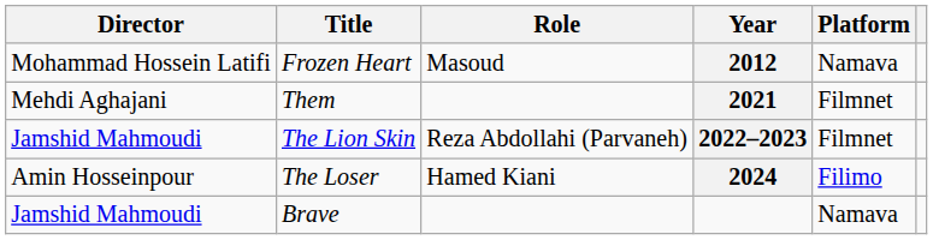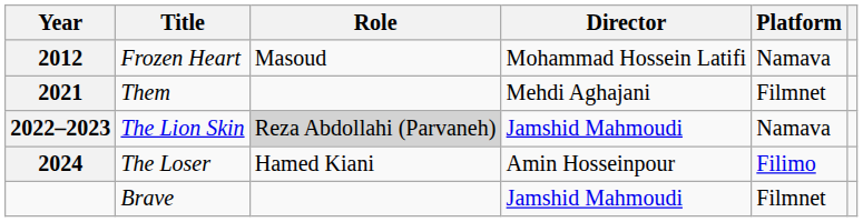 <table class="wikitable plainrowheaders sortable" style="font-size:100%">
 <tr>
-<th scope="col">Director</th>
+<th scope="col">Year</th>
 <th scope="col">Title</th>
 <th scope="col">Role</th>
-<th scope="col">Year</th>
+<th scope="col">Director</th>
 <th scope="col">Platform</th>
 <th class="unsortable" scope="col"></th>
 </tr>
 <tr>
-<td>Mohammad Hossein Latifi</td>
+<th scope="row">2012</th>
 <td><em>Frozen Heart</em></td>
 <td>Masoud</td>
-<th scope="row">2012</th>
+<td>Mohammad Hossein Latifi</td>
 <td>Namava</td>
 <td></td>
 </tr>
 <tr>
-<td>Mehdi Aghajani</td>
+<th scope="row">2021</th>
 <td><em>Them</em></td>
 <td></td>
-<th scope="row">2021</th>
+<td>Mehdi Aghajani</td>
 <td>Filmnet</td>
 <td></td>
 </tr>
 <tr>
+<th scope="row">2022–2023</th>
+<td><em><a href='#'>The Lion Skin</a></em></td>
+<td style="background: lightgrey;">Reza Abdollahi (Parvaneh)</td>
 <td><a href='#'>Jamshid Mahmoudi</a></td>
-<td><em><a href='#'>The Lion Skin</a></em></td>
-<td>Reza Abdollahi (Parvaneh)</td>
-<th scope="row">2022–2023</th>
-<td>Filmnet</td>
+<td>Namava</td>
 <td></td>
 </tr>
 <tr>
-<td>Amin Hosseinpour</td>
+<th scope="row">2024</th>
 <td><em>The Loser</em></td>
 <td>Hamed Kiani</td>
-<th scope="row">2024</th>
+<td>Amin Hosseinpour</td>
 <td><a href='#'>Filimo</a></td>
 <td></td>
 </tr>
 <tr>
-<td><a href='#'>Jamshid Mahmoudi</a></td>
+<td></td>
 <td><em>Brave</em></td>
 <td></td>
-<td></td>
-<td>Namava</td>
+<td><a href='#'>Jamshid Mahmoudi</a></td>
+<td>Filmnet</td>
 <td></td>
 </tr>
 </table>
